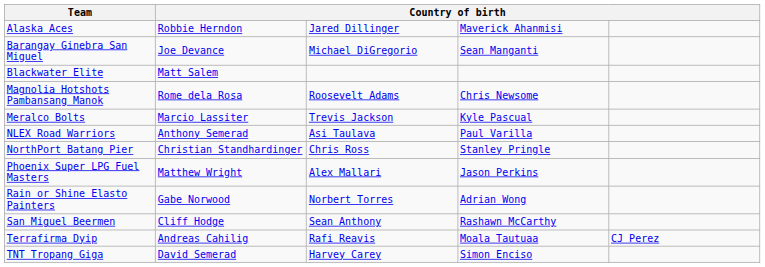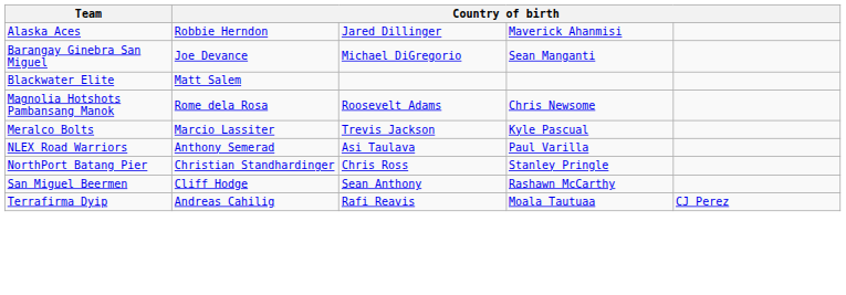 <table class="wikitable">
 <tr>
 <th style="width:190px;">Team</th>
 <th colspan="4">Country of birth</th>
 </tr>
 <tr>
 <td><a href='#'>Alaska Aces</a></td>
 <td style="width:190px;"> <a href='#'>Robbie Herndon</a></td>
 <td> <a href='#'>Jared Dillinger</a></td>
 <td style="width:190px;"> <a href='#'>Maverick Ahanmisi</a></td>
 <td style="width:190px;"></td>
 </tr>
 <tr>
 <td><a href='#'>Barangay Ginebra San Miguel</a></td>
 <td> <a href='#'>Joe Devance</a></td>
 <td style="width:190px;"> <a href='#'>Michael DiGregorio</a></td>
 <td> <a href='#'>Sean Manganti</a></td>
 <td></td>
 </tr>
 <tr>
 <td><a href='#'>Blackwater Elite</a></td>
 <td> <a href='#'>Matt Salem</a></td>
 <td></td>
 <td></td>
 <td></td>
 </tr>
 <tr>
 <td><a href='#'>Magnolia Hotshots Pambansang Manok</a></td>
 <td> <a href='#'>Rome dela Rosa</a></td>
 <td> <a href='#'>Roosevelt Adams</a></td>
 <td> <a href='#'>Chris Newsome</a></td>
 <td></td>
 </tr>
 <tr>
 <td><a href='#'>Meralco Bolts</a></td>
 <td> <a href='#'>Marcio Lassiter</a></td>
 <td> <a href='#'>Trevis Jackson</a></td>
 <td> <a href='#'>Kyle Pascual</a></td>
 <td></td>
 </tr>
 <tr>
 <td><a href='#'>NLEX Road Warriors</a></td>
 <td> <a href='#'>Anthony Semerad</a></td>
 <td> <a href='#'>Asi Taulava</a></td>
 <td> <a href='#'>Paul Varilla</a></td>
 <td></td>
 </tr>
 <tr>
 <td><a href='#'>NorthPort Batang Pier</a></td>
 <td> <a href='#'>Christian Standhardinger</a></td>
 <td> <a href='#'>Chris Ross</a></td>
 <td> <a href='#'>Stanley Pringle</a></td>
 <td></td>
 </tr>
 <tr>
-<td><a href='#'>Phoenix Super LPG Fuel Masters</a></td>
-<td> <a href='#'>Matthew Wright</a></td>
-<td> <a href='#'>Alex Mallari</a></td>
-<td> <a href='#'>Jason Perkins</a></td>
-<td></td>
-</tr>
-<tr>
-<td><a href='#'>Rain or Shine Elasto Painters</a></td>
-<td> <a href='#'>Gabe Norwood</a></td>
-<td> <a href='#'>Norbert Torres</a></td>
-<td> <a href='#'>Adrian Wong</a></td>
-<td></td>
-</tr>
-<tr>
 <td><a href='#'>San Miguel Beermen</a></td>
 <td> <a href='#'>Cliff Hodge</a></td>
 <td> <a href='#'>Sean Anthony</a></td>
 <td> <a href='#'>Rashawn McCarthy</a></td>
 <td></td>
 </tr>
 <tr>
 <td><a href='#'>Terrafirma Dyip</a></td>
 <td> <a href='#'>Andreas Cahilig</a></td>
 <td> <a href='#'>Rafi Reavis</a></td>
 <td> <a href='#'>Moala Tautuaa</a></td>
 <td> <a href='#'>CJ Perez</a></td>
 </tr>
-<tr>
-<td><a href='#'>TNT Tropang Giga</a></td>
-<td> <a href='#'>David Semerad</a></td>
-<td> <a href='#'>Harvey Carey</a></td>
-<td> <a href='#'>Simon Enciso</a></td>
-<td></td>
-</tr>
 </table>
